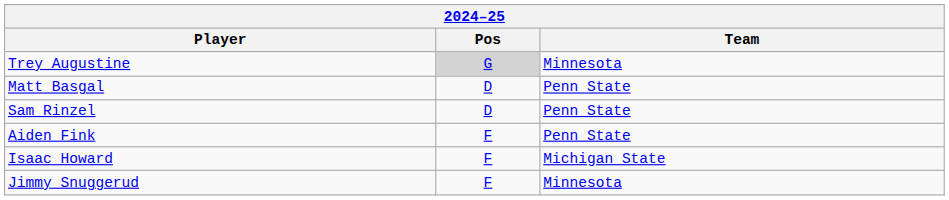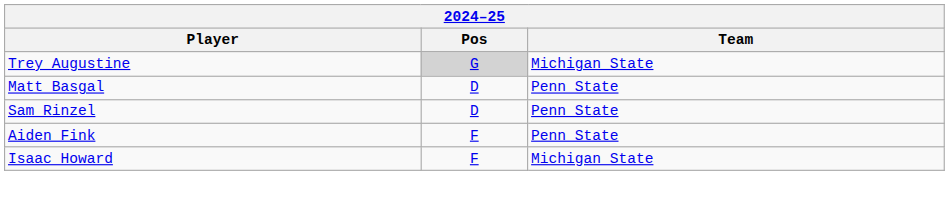 <table class="wikitable" width=95%>
 <tr>
 <th colspan=3><a href='#'>2024–25</a></th>
 </tr>
 <tr>
 <th>Player</th>
 <th>Pos</th>
 <th>Team</th>
 </tr>
 <tr>
 <td><a href='#'>Trey Augustine</a></td>
 <td style="background: lightgrey; text-align:center;"><a href='#'>G</a></td>
-<td><a href='#'>Minnesota</a></td>
+<td><a href='#'>Michigan State</a></td>
 </tr>
 <tr>
 <td><a href='#'>Matt Basgal</a></td>
 <td style="text-align:center;"><a href='#'>D</a></td>
 <td><a href='#'>Penn State</a></td>
 </tr>
 <tr>
 <td><a href='#'>Sam Rinzel</a></td>
 <td style="text-align:center;"><a href='#'>D</a></td>
 <td><a href='#'>Penn State</a></td>
 </tr>
 <tr>
 <td><a href='#'>Aiden Fink</a></td>
 <td style="text-align:center;"><a href='#'>F</a></td>
 <td><a href='#'>Penn State</a></td>
 </tr>
 <tr>
 <td><a href='#'>Isaac Howard</a></td>
 <td style="text-align:center;"><a href='#'>F</a></td>
 <td><a href='#'>Michigan State</a></td>
 </tr>
-<tr>
-<td><a href='#'>Jimmy Snuggerud</a></td>
-<td style="text-align:center;"><a href='#'>F</a></td>
-<td><a href='#'>Minnesota</a></td>
-</tr>
 </table>
